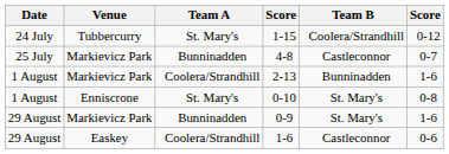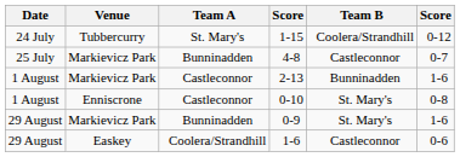 <table class="wikitable">
 <tr>
 <th>Date</th>
 <th>Venue</th>
 <th>Team A</th>
 <th>Score</th>
 <th>Team B</th>
 <th>Score</th>
 </tr>
 <tr align="center">
 <td>24 July</td>
 <td>Tubbercurry</td>
 <td>  St. Mary's</td>
 <td>  1-15</td>
 <td>  Coolera/Strandhill</td>
 <td>  0-12</td>
 </tr>
 <tr align="center">
 <td>25 July</td>
 <td>Markievicz Park</td>
 <td>  Bunninadden</td>
 <td>  4-8</td>
 <td>  Castleconnor</td>
 <td>  0-7</td>
 </tr>
 <tr align="center">
 <td>1 August</td>
 <td>Markievicz Park</td>
-<td>  Coolera/Strandhill</td>
+<td>  Castleconnor</td>
 <td>  2-13</td>
 <td>  Bunninadden</td>
 <td>  1-6</td>
 </tr>
 <tr align="center">
 <td>1 August</td>
 <td>Enniscrone</td>
-<td>  St. Mary's</td>
+<td>  Castleconnor</td>
 <td>  0-10</td>
 <td>  St. Mary's</td>
 <td>  0-8</td>
 </tr>
 <tr align="center">
 <td>29 August</td>
 <td>Markievicz Park</td>
 <td>  Bunninadden</td>
 <td>  0-9</td>
 <td>  St. Mary's</td>
 <td>  1-6</td>
 </tr>
 <tr align="center">
 <td>29 August</td>
 <td>Easkey</td>
 <td>  Coolera/Strandhill</td>
 <td>  1-6</td>
 <td>  Castleconnor</td>
 <td>  0-6</td>
 </tr>
 </table>
